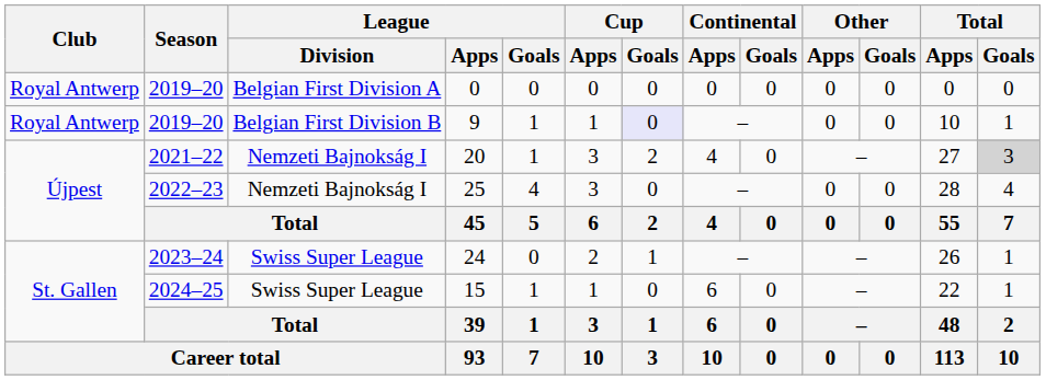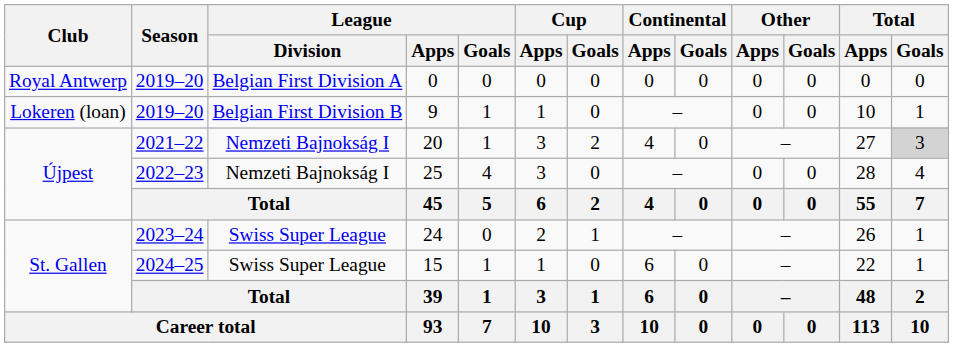 <table class="wikitable" style="text-align:center">
 <tr>
 <th rowspan="2">Club</th>
 <th rowspan="2">Season</th>
 <th colspan="3">League</th>
 <th colspan="2">Cup</th>
 <th colspan="2">Continental</th>
 <th colspan="2">Other</th>
 <th colspan="2">Total</th>
 </tr>
 <tr>
 <th>Division</th>
 <th>Apps</th>
 <th>Goals</th>
 <th>Apps</th>
 <th>Goals</th>
 <th>Apps</th>
 <th>Goals</th>
 <th>Apps</th>
 <th>Goals</th>
 <th>Apps</th>
 <th>Goals</th>
 </tr>
 <tr>
 <td><a href='#'>Royal Antwerp</a></td>
 <td><a href='#'>2019–20</a></td>
 <td><a href='#'>Belgian First Division A</a></td>
 <td>0</td>
 <td>0</td>
 <td>0</td>
 <td>0</td>
 <td>0</td>
 <td>0</td>
 <td>0</td>
 <td>0</td>
 <td>0</td>
 <td>0</td>
 </tr>
 <tr>
-<td><a href='#'>Royal Antwerp</a></td>
+<td><a href='#'>Lokeren</a> (loan)</td>
 <td><a href='#'>2019–20</a></td>
 <td><a href='#'>Belgian First Division B</a></td>
 <td>9</td>
 <td>1</td>
 <td>1</td>
-<td style="background: lavender;">0</td>
+<td>0</td>
 <td colspan="2">–</td>
 <td>0</td>
 <td>0</td>
 <td>10</td>
 <td>1</td>
 </tr>
 <tr>
 <td rowspan="3"><a href='#'>Újpest</a></td>
 <td><a href='#'>2021–22</a></td>
 <td><a href='#'>Nemzeti Bajnokság I</a></td>
 <td>20</td>
 <td>1</td>
 <td>3</td>
 <td>2</td>
 <td>4</td>
 <td>0</td>
 <td colspan="2">–</td>
 <td>27</td>
 <td style="background: lightgrey;">3</td>
 </tr>
 <tr>
 <td><a href='#'>2022–23</a></td>
 <td>Nemzeti Bajnokság I</td>
 <td>25</td>
 <td>4</td>
 <td>3</td>
 <td>0</td>
 <td colspan="2">–</td>
 <td>0</td>
 <td>0</td>
 <td>28</td>
 <td>4</td>
 </tr>
 <tr>
 <th colspan="2">Total</th>
 <th>45</th>
 <th>5</th>
 <th>6</th>
 <th>2</th>
 <th>4</th>
 <th>0</th>
 <th>0</th>
 <th>0</th>
 <th>55</th>
 <th>7</th>
 </tr>
 <tr>
 <td rowspan="3"><a href='#'>St. Gallen</a></td>
 <td><a href='#'>2023–24</a></td>
 <td><a href='#'>Swiss Super League</a></td>
 <td>24</td>
 <td>0</td>
 <td>2</td>
 <td>1</td>
 <td colspan="2">–</td>
 <td colspan="2">–</td>
 <td>26</td>
 <td>1</td>
 </tr>
 <tr>
 <td><a href='#'>2024–25</a></td>
 <td>Swiss Super League</td>
 <td>15</td>
 <td>1</td>
 <td>1</td>
 <td>0</td>
 <td>6</td>
 <td>0</td>
 <td colspan="2">–</td>
 <td>22</td>
 <td>1</td>
 </tr>
 <tr>
 <th colspan="2">Total</th>
 <th>39</th>
 <th>1</th>
 <th>3</th>
 <th>1</th>
 <th>6</th>
 <th>0</th>
 <th colspan="2">–</th>
 <th>48</th>
 <th>2</th>
 </tr>
 <tr>
 <th colspan="3">Career total</th>
 <th>93</th>
 <th>7</th>
 <th>10</th>
 <th>3</th>
 <th>10</th>
 <th>0</th>
 <th>0</th>
 <th>0</th>
 <th>113</th>
 <th>10</th>
 </tr>
 </table>
